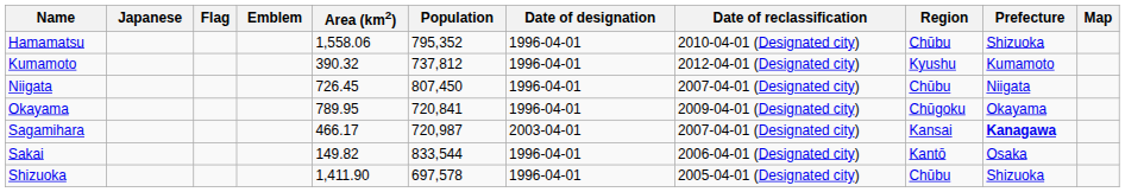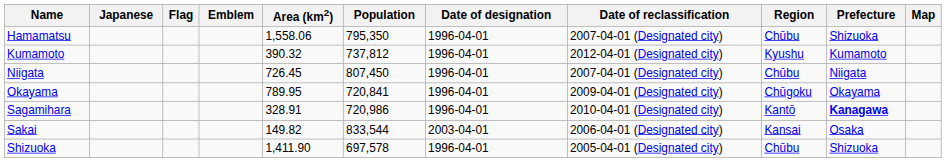 <table class="wikitable sortable" width=80% style="font-size:100%;" align=center>
 <tr>
 <th>Name</th>
 <th>Japanese</th>
 <th>Flag</th>
 <th>Emblem</th>
 <th>Area (km<sup>2</sup>)</th>
 <th>Population</th>
 <th>Date of designation</th>
 <th>Date of reclassification</th>
 <th>Region</th>
 <th>Prefecture</th>
 <th>Map</th>
 </tr>
 <tr>
 <td><a href='#'>Hamamatsu</a></td>
 <td></td>
 <td></td>
 <td></td>
 <td>1,558.06</td>
-<td>795,352</td>
+<td>795,350</td>
 <td>1996-04-01</td>
-<td>2010-04-01 (<a href='#'>Designated city</a>)</td>
+<td>2007-04-01 (<a href='#'>Designated city</a>)</td>
 <td><a href='#'>Chūbu</a></td>
 <td><a href='#'>Shizuoka</a></td>
 <td></td>
 </tr>
 <tr>
 <td><a href='#'>Kumamoto</a></td>
 <td></td>
 <td></td>
 <td></td>
 <td>390.32</td>
 <td>737,812</td>
 <td>1996-04-01</td>
 <td>2012-04-01 (<a href='#'>Designated city</a>)</td>
 <td><a href='#'>Kyushu</a></td>
 <td><a href='#'>Kumamoto</a></td>
 <td></td>
 </tr>
 <tr>
 <td><a href='#'>Niigata</a></td>
 <td></td>
 <td></td>
 <td></td>
 <td>726.45</td>
 <td>807,450</td>
 <td>1996-04-01</td>
 <td>2007-04-01 (<a href='#'>Designated city</a>)</td>
 <td><a href='#'>Chūbu</a></td>
 <td><a href='#'>Niigata</a></td>
 <td></td>
 </tr>
 <tr>
 <td><a href='#'>Okayama</a></td>
 <td></td>
 <td></td>
 <td></td>
 <td>789.95</td>
 <td>720,841</td>
 <td>1996-04-01</td>
 <td>2009-04-01 (<a href='#'>Designated city</a>)</td>
 <td><a href='#'>Chūgoku</a></td>
 <td><a href='#'>Okayama</a></td>
 <td></td>
 </tr>
 <tr>
 <td><a href='#'>Sagamihara</a></td>
 <td></td>
 <td></td>
 <td></td>
-<td>466.17</td>
-<td>720,987</td>
-<td>2003-04-01</td>
-<td>2007-04-01 (<a href='#'>Designated city</a>)</td>
-<td><a href='#'>Kansai</a></td>
+<td>328.91</td>
+<td>720,986</td>
+<td>1996-04-01</td>
+<td>2010-04-01 (<a href='#'>Designated city</a>)</td>
+<td><a href='#'>Kantō</a></td>
 <td><strong><a href='#'>Kanagawa</a></strong></td>
 <td></td>
 </tr>
 <tr>
 <td><a href='#'>Sakai</a></td>
 <td></td>
 <td></td>
 <td></td>
 <td>149.82</td>
 <td>833,544</td>
-<td>1996-04-01</td>
+<td>2003-04-01</td>
 <td>2006-04-01 (<a href='#'>Designated city</a>)</td>
-<td><a href='#'>Kantō</a></td>
+<td><a href='#'>Kansai</a></td>
 <td><a href='#'>Osaka</a></td>
 <td></td>
 </tr>
 <tr>
 <td><a href='#'>Shizuoka</a></td>
 <td></td>
 <td></td>
 <td></td>
 <td>1,411.90</td>
 <td>697,578</td>
 <td>1996-04-01</td>
 <td>2005-04-01 (<a href='#'>Designated city</a>)</td>
 <td><a href='#'>Chūbu</a></td>
 <td><a href='#'>Shizuoka</a></td>
 <td></td>
 </tr>
 </table>
